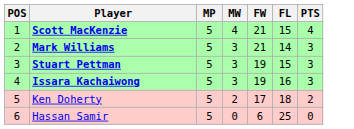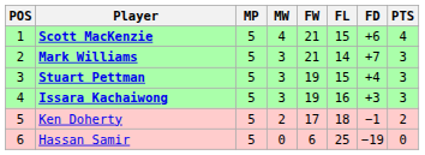 <table class="wikitable" style="text-align: center;">
 <tr>
 <th width=25>POS</th>
 <th width=200>Player</th>
 <th width=25>MP</th>
 <th width=25>MW</th>
 <th width=25>FW</th>
 <th width=25>FL</th>
+<th width=25>FD</th>
 <th width=25>PTS</th>
 </tr>
 <tr style="background:#aaffaa;">
 <td>1</td>
 <td style="text-align:left;"> <strong><a href='#'>Scott MacKenzie</a></strong></td>
 <td>5</td>
 <td>4</td>
 <td>21</td>
 <td>15</td>
+<td>+6</td>
 <td>4</td>
 </tr>
 <tr style="background:#aaffaa;">
 <td>2</td>
 <td style="text-align:left;"> <strong><a href='#'>Mark Williams</a></strong></td>
 <td>5</td>
 <td>3</td>
 <td>21</td>
 <td>14</td>
+<td>+7</td>
 <td>3</td>
 </tr>
 <tr style="background:#aaffaa;">
 <td>3</td>
 <td style="text-align:left;"> <strong><a href='#'>Stuart Pettman</a></strong></td>
 <td>5</td>
 <td>3</td>
 <td>19</td>
 <td>15</td>
+<td>+4</td>
 <td>3</td>
 </tr>
 <tr style="background:#aaffaa;">
 <td>4</td>
 <td style="text-align:left;"> <strong><a href='#'>Issara Kachaiwong</a></strong></td>
 <td>5</td>
 <td>3</td>
 <td>19</td>
 <td>16</td>
+<td>+3</td>
 <td>3</td>
 </tr>
 <tr style="background:#fcc;">
 <td>5</td>
 <td style="text-align:left;"> <a href='#'>Ken Doherty</a></td>
 <td>5</td>
 <td>2</td>
 <td>17</td>
 <td>18</td>
+<td>−1</td>
 <td>2</td>
 </tr>
 <tr style="background:#fcc;">
 <td>6</td>
 <td style="text-align:left;"> <a href='#'>Hassan Samir</a></td>
 <td>5</td>
 <td>0</td>
 <td>6</td>
 <td>25</td>
+<td>−19</td>
 <td>0</td>
 </tr>
 </table>
